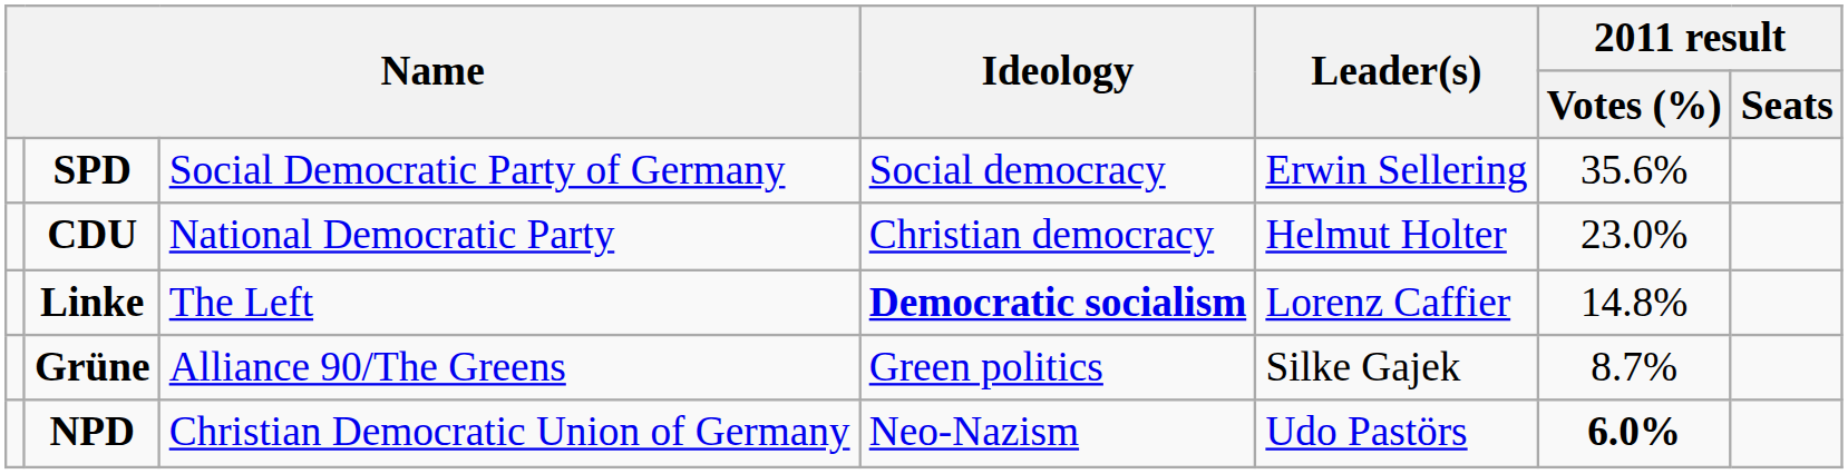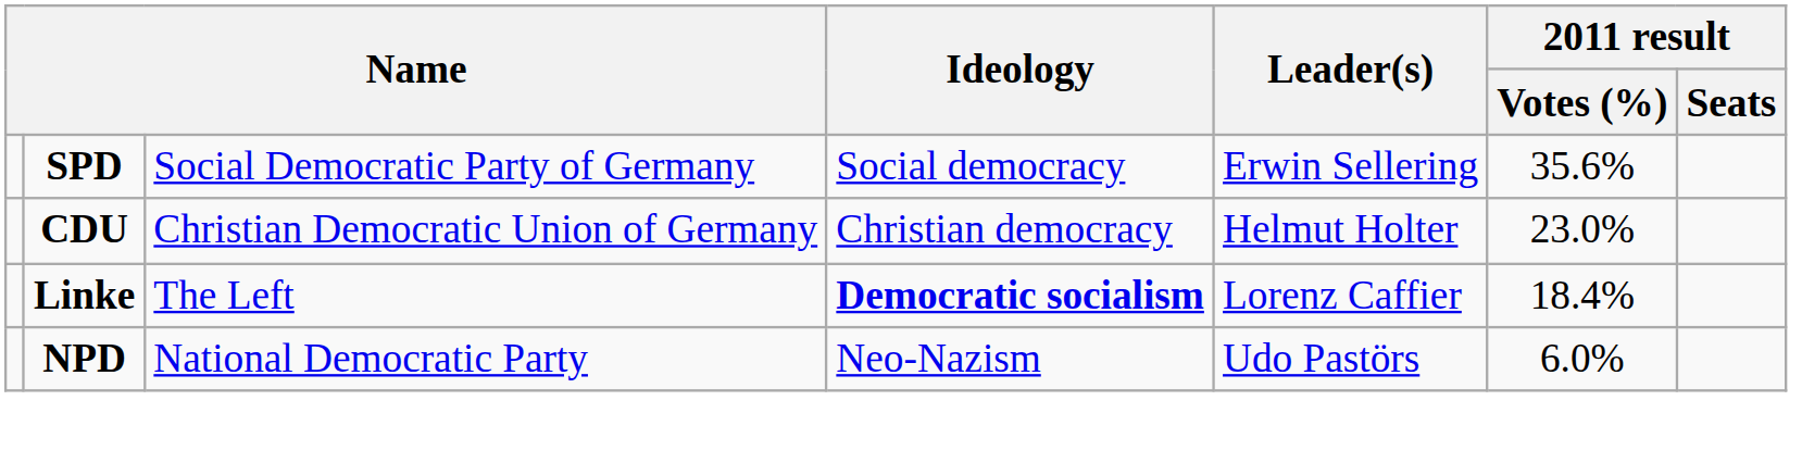 <table class="wikitable">
 <tr>
 <th rowspan=2 colspan=3>Name</th>
 <th rowspan=2>Ideology</th>
 <th rowspan=2>Leader(s)</th>
 <th colspan=2>2011 result</th>
 </tr>
 <tr>
 <th>Votes (%)</th>
 <th>Seats</th>
 </tr>
 <tr>
 <td bgcolor=></td>
 <td align=center><strong>SPD</strong></td>
 <td><a href='#'>Social Democratic Party of Germany</a><br></td>
 <td><a href='#'>Social democracy</a></td>
 <td><a href='#'>Erwin Sellering</a></td>
 <td align=center>35.6%</td>
 <td></td>
 </tr>
 <tr>
 <td bgcolor=></td>
 <td align=center><strong>CDU</strong></td>
-<td><a href='#'>National Democratic Party</a><br></td>
+<td><a href='#'>Christian Democratic Union of Germany</a><br></td>
 <td><a href='#'>Christian democracy</a></td>
 <td><a href='#'>Helmut Holter</a></td>
 <td align=center>23.0%</td>
 <td></td>
 </tr>
 <tr>
 <td bgcolor=></td>
 <td align=center><strong>Linke</strong></td>
 <td><a href='#'>The Left</a><br></td>
 <td><strong><a href='#'>Democratic socialism</a></strong></td>
 <td><a href='#'>Lorenz Caffier</a></td>
-<td align=center>14.8%</td>
-<td></td>
-</tr>
-<tr>
-<td bgcolor=></td>
-<td align=center><strong>Grüne</strong></td>
-<td><a href='#'>Alliance 90/The Greens</a><br></td>
-<td><a href='#'>Green politics</a></td>
-<td>Silke Gajek</td>
-<td align=center>8.7%</td>
+<td align=center>18.4%</td>
 <td></td>
 </tr>
 <tr>
 <td bgcolor=></td>
 <td align=center><strong>NPD</strong></td>
-<td><a href='#'>Christian Democratic Union of Germany</a><br></td>
+<td><a href='#'>National Democratic Party</a><br></td>
 <td><a href='#'>Neo-Nazism</a></td>
 <td><a href='#'>Udo Pastörs</a></td>
-<td align=center><strong>6.0%</strong></td>
+<td align=center>6.0%</td>
 <td></td>
 </tr>
 </table>
